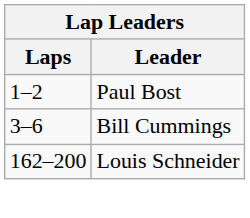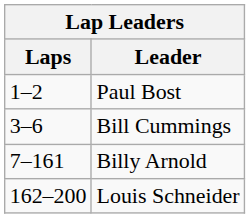 <table class="wikitable">
 <tr>
 <th colspan=2>Lap Leaders</th>
 </tr>
 <tr>
 <th>Laps</th>
 <th>Leader</th>
 </tr>
 <tr>
 <td>1–2</td>
 <td>Paul Bost</td>
 </tr>
 <tr>
 <td>3–6</td>
 <td>Bill Cummings</td>
 </tr>
 <tr>
+<td>7–161</td>
+<td>Billy Arnold</td>
+</tr>
+<tr>
 <td>162–200</td>
 <td>Louis Schneider</td>
 </tr>
 </table>
